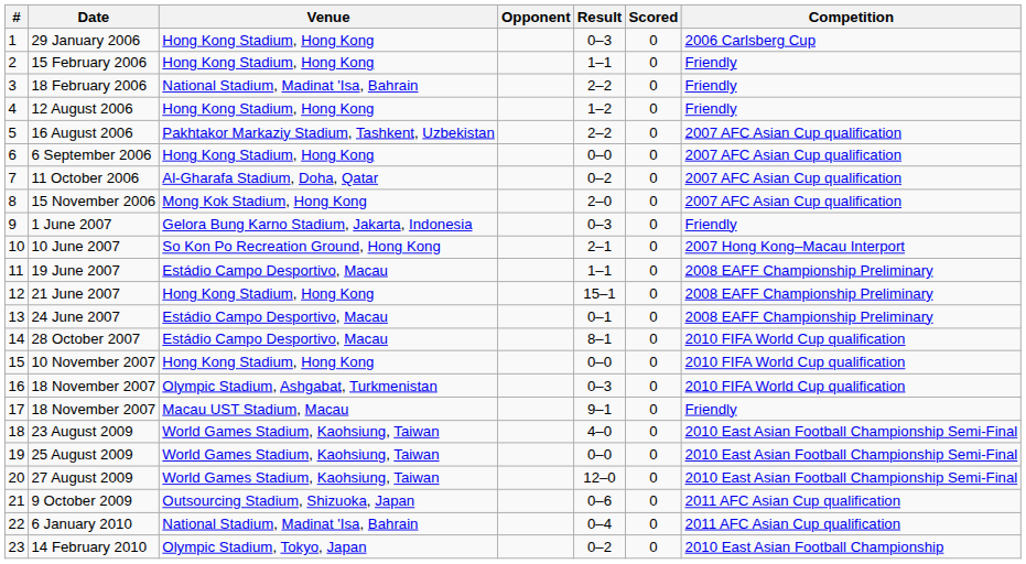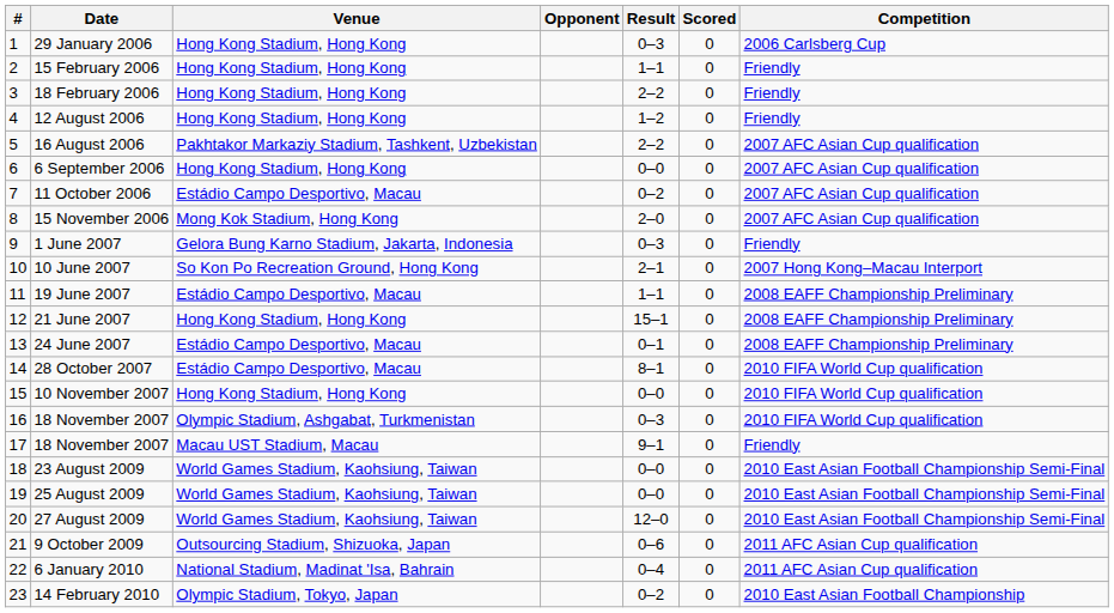 <table class="wikitable" style="font-size:90%; text-align: left;">
 <tr bgcolor="#CCCCCC" align="center">
 <th>#</th>
 <th>Date</th>
 <th>Venue</th>
 <th>Opponent</th>
 <th>Result</th>
 <th>Scored</th>
 <th>Competition</th>
 </tr>
 <tr>
 <td>1</td>
 <td>29 January 2006</td>
 <td><a href='#'>Hong Kong Stadium</a>, <a href='#'>Hong Kong</a></td>
 <td></td>
 <td align=center>0–3</td>
 <td align=center>0</td>
 <td><a href='#'>2006 Carlsberg Cup</a></td>
 </tr>
 <tr>
 <td>2</td>
 <td>15 February 2006</td>
 <td><a href='#'>Hong Kong Stadium</a>, <a href='#'>Hong Kong</a></td>
 <td></td>
 <td align=center>1–1</td>
 <td align=center>0</td>
 <td><a href='#'>Friendly</a></td>
 </tr>
 <tr>
 <td>3</td>
 <td>18 February 2006</td>
-<td><a href='#'>National Stadium</a>, <a href='#'>Madinat 'Isa</a>, <a href='#'>Bahrain</a></td>
+<td><a href='#'>Hong Kong Stadium</a>, <a href='#'>Hong Kong</a></td>
 <td></td>
 <td align=center>2–2</td>
 <td align=center>0</td>
 <td><a href='#'>Friendly</a></td>
 </tr>
 <tr>
 <td>4</td>
 <td>12 August 2006</td>
 <td><a href='#'>Hong Kong Stadium</a>, <a href='#'>Hong Kong</a></td>
 <td></td>
 <td align=center>1–2</td>
 <td align=center>0</td>
 <td><a href='#'>Friendly</a></td>
 </tr>
 <tr>
 <td>5</td>
 <td>16 August 2006</td>
 <td><a href='#'>Pakhtakor Markaziy Stadium</a>, <a href='#'>Tashkent</a>, <a href='#'>Uzbekistan</a></td>
 <td></td>
 <td align="center">2–2</td>
 <td align="center">0</td>
 <td><a href='#'>2007 AFC Asian Cup qualification</a></td>
 </tr>
 <tr>
 <td>6</td>
 <td>6 September 2006</td>
 <td><a href='#'>Hong Kong Stadium</a>, <a href='#'>Hong Kong</a></td>
 <td></td>
 <td align="center">0–0</td>
 <td align="center">0</td>
 <td><a href='#'>2007 AFC Asian Cup qualification</a></td>
 </tr>
 <tr>
 <td>7</td>
 <td>11 October 2006</td>
-<td><a href='#'>Al-Gharafa Stadium</a>, <a href='#'>Doha</a>, <a href='#'>Qatar</a></td>
+<td><a href='#'>Estádio Campo Desportivo</a>, <a href='#'>Macau</a></td>
 <td></td>
 <td align=center>0–2</td>
 <td align=center>0</td>
 <td><a href='#'>2007 AFC Asian Cup qualification</a></td>
 </tr>
 <tr>
 <td>8</td>
 <td>15 November 2006</td>
 <td><a href='#'>Mong Kok Stadium</a>, <a href='#'>Hong Kong</a></td>
 <td></td>
 <td align=center>2–0</td>
 <td align=center>0</td>
 <td><a href='#'>2007 AFC Asian Cup qualification</a></td>
 </tr>
 <tr>
 <td>9</td>
 <td>1 June 2007</td>
 <td><a href='#'>Gelora Bung Karno Stadium</a>, <a href='#'>Jakarta</a>, <a href='#'>Indonesia</a></td>
 <td></td>
 <td align=center>0–3</td>
 <td align=center>0</td>
 <td><a href='#'>Friendly</a></td>
 </tr>
 <tr>
 <td>10</td>
 <td>10 June 2007</td>
 <td><a href='#'>So Kon Po Recreation Ground</a>, <a href='#'>Hong Kong</a></td>
 <td></td>
 <td align=center>2–1</td>
 <td align=center>0</td>
 <td><a href='#'>2007 Hong Kong–Macau Interport</a></td>
 </tr>
 <tr>
 <td>11</td>
 <td>19 June 2007</td>
 <td><a href='#'>Estádio Campo Desportivo</a>, <a href='#'>Macau</a></td>
 <td></td>
 <td align=center>1–1</td>
 <td align=center>0</td>
 <td><a href='#'>2008 EAFF Championship Preliminary</a></td>
 </tr>
 <tr>
 <td>12</td>
 <td>21 June 2007</td>
 <td><a href='#'>Hong Kong Stadium</a>, <a href='#'>Hong Kong</a></td>
 <td></td>
 <td align=center>15–1</td>
 <td align=center>0</td>
 <td><a href='#'>2008 EAFF Championship Preliminary</a></td>
 </tr>
 <tr>
 <td>13</td>
 <td>24 June 2007</td>
 <td><a href='#'>Estádio Campo Desportivo</a>, <a href='#'>Macau</a></td>
 <td></td>
 <td align=center>0–1</td>
 <td align=center>0</td>
 <td><a href='#'>2008 EAFF Championship Preliminary</a></td>
 </tr>
 <tr>
 <td>14</td>
 <td>28 October 2007</td>
 <td><a href='#'>Estádio Campo Desportivo</a>, <a href='#'>Macau</a></td>
 <td></td>
 <td align=center>8–1</td>
 <td align=center>0</td>
 <td><a href='#'>2010 FIFA World Cup qualification</a></td>
 </tr>
 <tr>
 <td>15</td>
 <td>10 November 2007</td>
 <td><a href='#'>Hong Kong Stadium</a>, <a href='#'>Hong Kong</a></td>
 <td></td>
 <td align=center>0–0</td>
 <td align=center>0</td>
 <td><a href='#'>2010 FIFA World Cup qualification</a></td>
 </tr>
 <tr>
 <td>16</td>
 <td>18 November 2007</td>
 <td><a href='#'>Olympic Stadium</a>, <a href='#'>Ashgabat</a>, <a href='#'>Turkmenistan</a></td>
 <td></td>
 <td align=center>0–3</td>
 <td align=center>0</td>
 <td><a href='#'>2010 FIFA World Cup qualification</a></td>
 </tr>
 <tr>
 <td>17</td>
 <td>18 November 2007</td>
 <td><a href='#'>Macau UST Stadium</a>, <a href='#'>Macau</a></td>
 <td></td>
 <td align=center>9–1</td>
 <td align=center>0</td>
 <td><a href='#'>Friendly</a></td>
 </tr>
 <tr>
 <td>18</td>
 <td>23 August 2009</td>
 <td><a href='#'>World Games Stadium</a>, <a href='#'>Kaohsiung</a>, <a href='#'>Taiwan</a></td>
 <td></td>
-<td align=center>4–0</td>
+<td align="center">0–0</td>
 <td align=center>0</td>
 <td><a href='#'>2010 East Asian Football Championship Semi-Final</a></td>
 </tr>
 <tr>
 <td>19</td>
 <td>25 August 2009</td>
 <td><a href='#'>World Games Stadium</a>, <a href='#'>Kaohsiung</a>, <a href='#'>Taiwan</a></td>
 <td></td>
 <td align=center>0–0</td>
 <td align=center>0</td>
 <td><a href='#'>2010 East Asian Football Championship Semi-Final</a></td>
 </tr>
 <tr>
 <td>20</td>
 <td>27 August 2009</td>
 <td><a href='#'>World Games Stadium</a>, <a href='#'>Kaohsiung</a>, <a href='#'>Taiwan</a></td>
 <td></td>
 <td align=center>12–0</td>
 <td align=center>0</td>
 <td><a href='#'>2010 East Asian Football Championship Semi-Final</a></td>
 </tr>
 <tr>
 <td>21</td>
 <td>9 October 2009</td>
 <td><a href='#'>Outsourcing Stadium</a>, <a href='#'>Shizuoka</a>, <a href='#'>Japan</a></td>
 <td></td>
 <td align=center>0–6</td>
 <td align=center>0</td>
 <td><a href='#'>2011 AFC Asian Cup qualification</a></td>
 </tr>
 <tr>
 <td>22</td>
 <td>6 January 2010</td>
 <td><a href='#'>National Stadium</a>, <a href='#'>Madinat 'Isa</a>, <a href='#'>Bahrain</a></td>
 <td></td>
 <td align=center>0–4</td>
 <td align=center>0</td>
 <td><a href='#'>2011 AFC Asian Cup qualification</a></td>
 </tr>
 <tr>
 <td>23</td>
 <td>14 February 2010</td>
 <td><a href='#'>Olympic Stadium</a>, <a href='#'>Tokyo</a>, <a href='#'>Japan</a></td>
 <td></td>
 <td align=center>0–2</td>
 <td align=center>0</td>
 <td><a href='#'>2010 East Asian Football Championship</a></td>
 </tr>
 </table>
